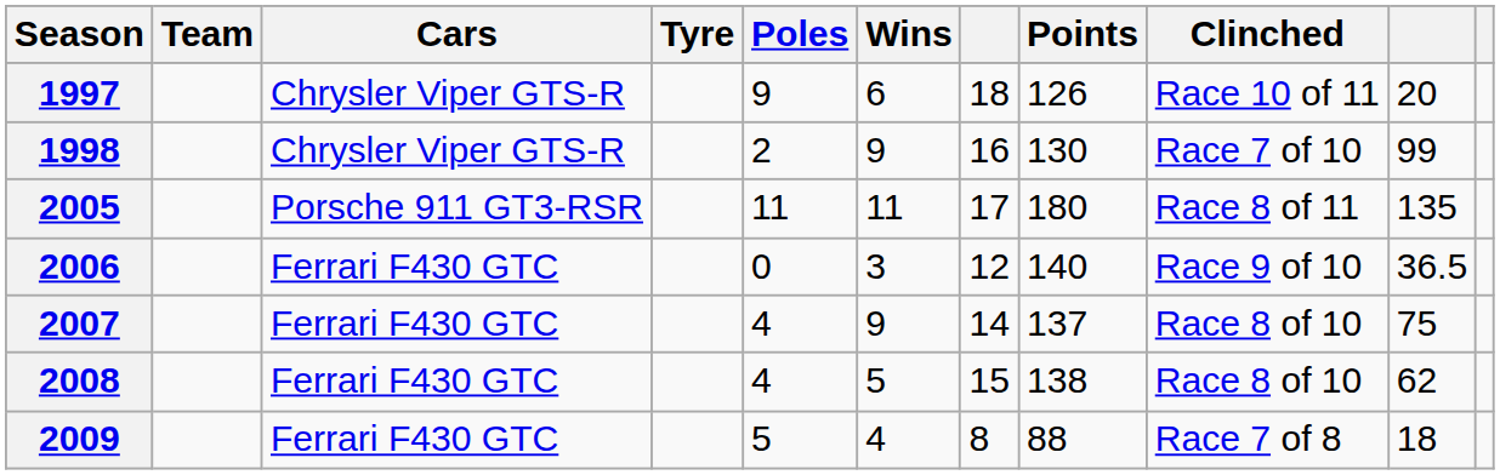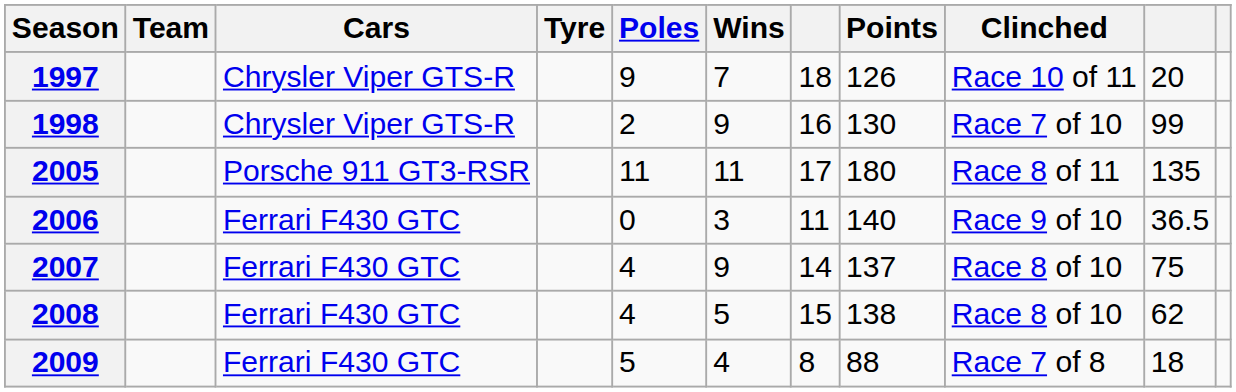 <table class="wikitable sortable plainrowheaders" ; text-align:center;">
 <tr>
 <th scope="col">Season</th>
 <th scope="col">Team</th>
 <th scope="col">Cars</th>
 <th scope="col">Tyre</th>
 <th scope="col"><a href='#'>Poles</a></th>
 <th scope="col">Wins</th>
 <th scope="col"></th>
 <th scope="col">Points</th>
 <th scope="col">Clinched</th>
 <th scope="col"></th>
 <th scope="col" class="unsortable"></th>
 </tr>
 <tr>
 <th scope="row" style="text-align: center;"><a href='#'>1997</a></th>
 <td></td>
 <td><a href='#'>Chrysler Viper GTS-R</a></td>
 <td></td>
 <td>9</td>
-<td>6</td>
+<td>7</td>
 <td>18</td>
 <td>126</td>
 <td><a href='#'>Race 10</a> of 11</td>
 <td>20</td>
 <td style="text-align:center;"></td>
 </tr>
 <tr>
 <th scope="row" style="text-align: center;"><a href='#'>1998</a></th>
 <td></td>
 <td><a href='#'>Chrysler Viper GTS-R</a></td>
 <td></td>
 <td>2</td>
 <td>9</td>
 <td>16</td>
 <td>130</td>
 <td><a href='#'>Race 7</a> of 10</td>
 <td>99</td>
 <td style="text-align:center;"></td>
 </tr>
 <tr>
 <th scope="row" style="text-align: center;"><a href='#'>2005</a></th>
 <td></td>
 <td><a href='#'>Porsche 911 GT3-RSR</a></td>
 <td></td>
 <td>11</td>
 <td>11</td>
 <td>17</td>
 <td>180</td>
 <td><a href='#'>Race 8</a> of 11</td>
 <td>135</td>
 <td style="text-align:center;"></td>
 </tr>
 <tr>
 <th scope="row" style="text-align: center;"><a href='#'>2006</a></th>
 <td></td>
 <td><a href='#'>Ferrari F430 GTC</a></td>
 <td></td>
 <td>0</td>
 <td>3</td>
-<td>12</td>
+<td>11</td>
 <td>140</td>
 <td><a href='#'>Race 9</a> of 10</td>
 <td>36.5</td>
 <td style="text-align:center;"></td>
 </tr>
 <tr>
 <th scope="row" style="text-align: center;"><a href='#'>2007</a></th>
 <td></td>
 <td><a href='#'>Ferrari F430 GTC</a></td>
 <td></td>
 <td>4</td>
 <td>9</td>
 <td>14</td>
 <td>137</td>
 <td><a href='#'>Race 8</a> of 10</td>
 <td>75</td>
 <td style="text-align:center;"></td>
 </tr>
 <tr>
 <th scope="row" style="text-align: center;"><a href='#'>2008</a></th>
 <td></td>
 <td><a href='#'>Ferrari F430 GTC</a></td>
 <td></td>
 <td>4</td>
 <td>5</td>
 <td>15</td>
 <td>138</td>
 <td><a href='#'>Race 8</a> of 10</td>
 <td>62</td>
 <td style="text-align:center;"></td>
 </tr>
 <tr>
 <th scope="row" style="text-align: center;"><a href='#'>2009</a></th>
 <td></td>
 <td><a href='#'>Ferrari F430 GTC</a></td>
 <td></td>
 <td>5</td>
 <td>4</td>
 <td>8</td>
 <td>88</td>
 <td><a href='#'>Race 7</a> of 8</td>
 <td>18</td>
 <td style="text-align:center;"></td>
 </tr>
 </table>
